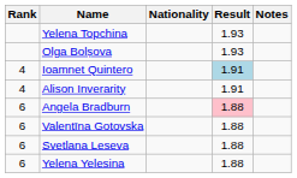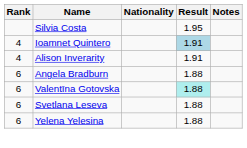 <table class="wikitable sortable" style="text-align:center">
 <tr>
 <th>Rank</th>
 <th>Name</th>
 <th>Nationality</th>
 <th>Result</th>
 <th>Notes</th>
 </tr>
 <tr>
 <td></td>
-<td align=left><a href='#'>Yelena Topchina</a></td>
+<td align=left><a href='#'>Silvia Costa</a></td>
 <td align=left></td>
-<td>1.93</td>
-<td></td>
-</tr>
-<tr>
-<td></td>
-<td align=left><a href='#'>Olga Bolșova</a></td>
-<td align=left></td>
-<td>1.93</td>
+<td>1.95</td>
 <td></td>
 </tr>
 <tr>
 <td>4</td>
 <td align=left><a href='#'>Ioamnet Quintero</a></td>
 <td align=left></td>
 <td style="background: lightblue;">1.91</td>
 <td></td>
 </tr>
 <tr>
 <td>4</td>
 <td align=left><a href='#'>Alison Inverarity</a></td>
 <td align=left></td>
 <td>1.91</td>
 <td></td>
 </tr>
 <tr>
 <td>6</td>
 <td align=left><a href='#'>Angela Bradburn</a></td>
 <td align=left></td>
-<td style="background: pink;">1.88</td>
+<td>1.88</td>
 <td></td>
 </tr>
 <tr>
 <td>6</td>
 <td align=left><a href='#'>Valentīna Gotovska</a></td>
 <td align=left></td>
-<td>1.88</td>
+<td style="background: paleturquoise;">1.88</td>
 <td></td>
 </tr>
 <tr>
 <td>6</td>
 <td align=left><a href='#'>Svetlana Leseva</a></td>
 <td align=left></td>
 <td>1.88</td>
 <td></td>
 </tr>
 <tr>
 <td>6</td>
 <td align=left><a href='#'>Yelena Yelesina</a></td>
 <td align=left></td>
 <td>1.88</td>
 <td></td>
 </tr>
 </table>
